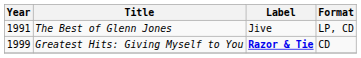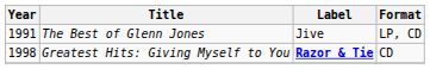 <table class="wikitable">
 <tr>
 <th>Year</th>
 <th>Title</th>
 <th>Label</th>
 <th>Format</th>
 </tr>
 <tr>
 <td>1991</td>
 <td><em>The Best of Glenn Jones</em></td>
 <td>Jive</td>
 <td>LP, CD</td>
 </tr>
 <tr>
-<td>1999</td>
+<td>1998</td>
 <td><em>Greatest Hits: Giving Myself to You</em></td>
 <td><strong><a href='#'>Razor & Tie</a></strong></td>
 <td>CD</td>
 </tr>
 <tr>
 </tr>
 </table>
